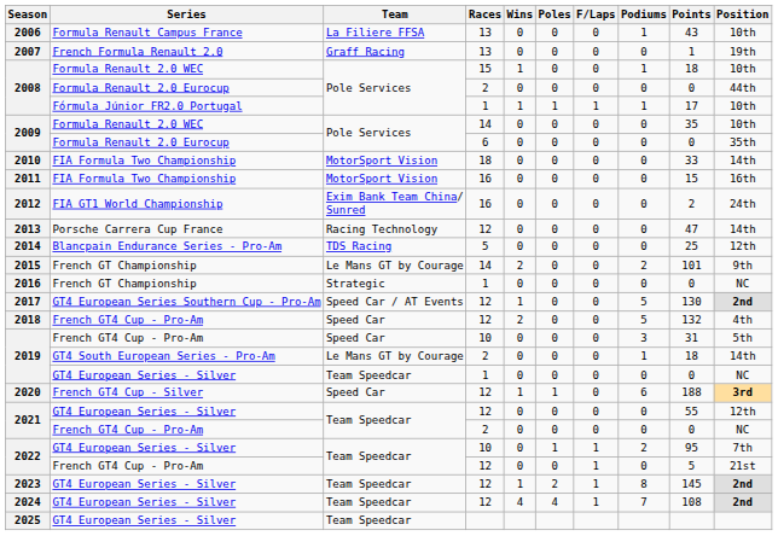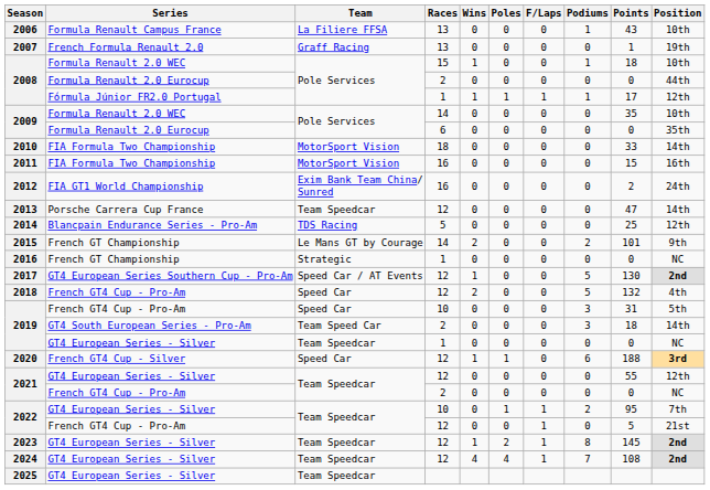 <table class="wikitable" style="font-size: 90%; text-align:center">
 <tr>
 <th>Season</th>
 <th>Series</th>
 <th>Team</th>
 <th>Races</th>
 <th>Wins</th>
 <th>Poles</th>
 <th>F/Laps</th>
 <th>Podiums</th>
 <th>Points</th>
 <th>Position</th>
 </tr>
 <tr>
 <th>2006</th>
 <td align=left><a href='#'>Formula Renault Campus France</a></td>
 <td align=left><a href='#'>La Filiere FFSA</a></td>
 <td>13</td>
 <td>0</td>
 <td>0</td>
 <td>0</td>
 <td>1</td>
 <td>43</td>
 <td>10th</td>
 </tr>
 <tr>
 <th>2007</th>
 <td align=left><a href='#'>French Formula Renault 2.0</a></td>
 <td align=left><a href='#'>Graff Racing</a></td>
 <td>13</td>
 <td>0</td>
 <td>0</td>
 <td>0</td>
 <td>0</td>
 <td>1</td>
 <td>19th</td>
 </tr>
 <tr>
 <th rowspan=3>2008</th>
 <td align=left><a href='#'>Formula Renault 2.0 WEC</a></td>
 <td rowspan="3" align="left">Pole Services</td>
 <td>15</td>
 <td>1</td>
 <td>0</td>
 <td>0</td>
 <td>1</td>
 <td>18</td>
 <td>10th</td>
 </tr>
 <tr>
 <td align=left><a href='#'>Formula Renault 2.0 Eurocup</a></td>
 <td>2</td>
 <td>0</td>
 <td>0</td>
 <td>0</td>
 <td>0</td>
 <td>0</td>
 <td>44th</td>
 </tr>
 <tr>
 <td align=left><a href='#'>Fórmula Júnior FR2.0 Portugal</a></td>
 <td>1</td>
 <td>1</td>
 <td>1</td>
 <td>1</td>
 <td>1</td>
 <td>17</td>
-<td>10th</td>
+<td>12th</td>
 </tr>
 <tr>
 <th rowspan=2>2009</th>
 <td align=left><a href='#'>Formula Renault 2.0 WEC</a></td>
 <td rowspan="2" align="left">Pole Services</td>
 <td>14</td>
 <td>0</td>
 <td>0</td>
 <td>0</td>
 <td>0</td>
 <td>35</td>
 <td>10th</td>
 </tr>
 <tr>
 <td align=left><a href='#'>Formula Renault 2.0 Eurocup</a></td>
 <td>6</td>
 <td>0</td>
 <td>0</td>
 <td>0</td>
 <td>0</td>
 <td>0</td>
 <td>35th</td>
 </tr>
 <tr>
 <th>2010</th>
 <td align=left><a href='#'>FIA Formula Two Championship</a></td>
 <td align=left><a href='#'>MotorSport Vision</a></td>
 <td>18</td>
 <td>0</td>
 <td>0</td>
 <td>0</td>
 <td>0</td>
 <td>33</td>
 <td>14th</td>
 </tr>
 <tr>
 <th>2011</th>
 <td align=left><a href='#'>FIA Formula Two Championship</a></td>
 <td align=left><a href='#'>MotorSport Vision</a></td>
 <td>16</td>
 <td>0</td>
 <td>0</td>
 <td>0</td>
 <td>0</td>
 <td>15</td>
 <td>16th</td>
 </tr>
 <tr>
 <th>2012</th>
 <td align=left><a href='#'>FIA GT1 World Championship</a></td>
 <td align=left><a href='#'>Exim Bank Team China</a>/<br><a href='#'>Sunred</a></td>
 <td>16</td>
 <td>0</td>
 <td>0</td>
 <td>0</td>
 <td>0</td>
 <td>2</td>
 <td>24th</td>
 </tr>
 <tr>
 <th>2013</th>
 <td align=left>Porsche Carrera Cup France</td>
-<td align=left>Racing Technology</td>
+<td align=left>Team Speedcar</td>
 <td>12</td>
 <td>0</td>
 <td>0</td>
 <td>0</td>
 <td>0</td>
 <td>47</td>
 <td>14th</td>
 </tr>
 <tr>
 <th>2014</th>
 <td align=left><a href='#'>Blancpain Endurance Series - Pro-Am</a></td>
 <td align=left><a href='#'>TDS Racing</a></td>
 <td>5</td>
 <td>0</td>
 <td>0</td>
 <td>0</td>
 <td>0</td>
 <td>25</td>
 <td>12th</td>
 </tr>
 <tr>
 <th>2015</th>
 <td align=left>French GT Championship</td>
 <td align=left>Le Mans GT by Courage</td>
 <td>14</td>
 <td>2</td>
 <td>0</td>
 <td>0</td>
 <td>2</td>
 <td>101</td>
 <td>9th</td>
 </tr>
 <tr>
 <th>2016</th>
 <td align=left>French GT Championship</td>
 <td align=left>Strategic</td>
 <td>1</td>
 <td>0</td>
 <td>0</td>
 <td>0</td>
 <td>0</td>
 <td>0</td>
 <td>NC</td>
 </tr>
 <tr>
 <th>2017</th>
 <td align=left><a href='#'>GT4 European Series Southern Cup - Pro-Am</a></td>
 <td align=left>Speed Car / AT Events</td>
 <td>12</td>
 <td>1</td>
 <td>0</td>
 <td>0</td>
 <td>5</td>
 <td>130</td>
 <td style="background:#DFDFDF;"><strong>2nd</strong></td>
 </tr>
 <tr>
 <th>2018</th>
 <td align=left><a href='#'>French GT4 Cup - Pro-Am</a></td>
 <td align=left>Speed Car</td>
 <td>12</td>
 <td>2</td>
 <td>0</td>
 <td>0</td>
 <td>5</td>
 <td>132</td>
 <td>4th</td>
 </tr>
 <tr>
 <th rowspan="3">2019</th>
 <td align=left>French GT4 Cup - Pro-Am</td>
 <td align=left>Speed Car</td>
 <td>10</td>
 <td>0</td>
 <td>0</td>
 <td>0</td>
 <td>3</td>
 <td>31</td>
 <td>5th</td>
 </tr>
 <tr>
 <td align=left><a href='#'>GT4 South European Series - Pro-Am</a></td>
-<td align=left>Le Mans GT by Courage</td>
+<td align=left>Team Speed Car</td>
 <td>2</td>
 <td>0</td>
 <td>0</td>
 <td>0</td>
-<td>1</td>
+<td>3</td>
 <td>18</td>
 <td>14th</td>
 </tr>
 <tr>
 <td align=left><a href='#'>GT4 European Series - Silver</a></td>
 <td align=left>Team Speedcar</td>
 <td>1</td>
 <td>0</td>
 <td>0</td>
 <td>0</td>
 <td>0</td>
 <td>0</td>
 <td>NC</td>
 </tr>
 <tr>
 <th>2020</th>
 <td align=left><a href='#'>French GT4 Cup - Silver</a></td>
 <td align=left>Speed Car</td>
 <td>12</td>
 <td>1</td>
 <td>1</td>
 <td>0</td>
 <td>6</td>
 <td>188</td>
 <td style="background:#FFDF9F;"><strong>3rd</strong></td>
 </tr>
 <tr>
 <th rowspan="2">2021</th>
 <td align=left><a href='#'>GT4 European Series - Silver</a></td>
 <td rowspan="2" align="left">Team Speedcar</td>
 <td>12</td>
 <td>0</td>
 <td>0</td>
 <td>0</td>
 <td>0</td>
 <td>55</td>
 <td>12th</td>
 </tr>
 <tr>
 <td align=left><a href='#'>French GT4 Cup - Pro-Am</a></td>
 <td>2</td>
 <td>0</td>
 <td>0</td>
 <td>0</td>
 <td>0</td>
 <td>0</td>
 <td>NC</td>
 </tr>
 <tr>
 <th rowspan="2">2022</th>
 <td align=left><a href='#'>GT4 European Series - Silver</a></td>
 <td rowspan="2" align="left">Team Speedcar</td>
 <td>10</td>
 <td>0</td>
 <td>1</td>
 <td>1</td>
 <td>2</td>
 <td>95</td>
 <td>7th</td>
 </tr>
 <tr>
 <td align=left>French GT4 Cup - Pro-Am</td>
 <td>12</td>
 <td>0</td>
 <td>0</td>
 <td>1</td>
 <td>0</td>
 <td>5</td>
 <td>21st</td>
 </tr>
 <tr>
 <th>2023</th>
 <td align=left><a href='#'>GT4 European Series - Silver</a></td>
 <td align=left>Team Speedcar</td>
 <td>12</td>
 <td>1</td>
 <td>2</td>
 <td>1</td>
 <td>8</td>
 <td>145</td>
 <td style="background:#DFDFDF;"><strong>2nd</strong></td>
 </tr>
 <tr>
 <th>2024</th>
 <td align=left><a href='#'>GT4 European Series - Silver</a></td>
 <td align=left>Team Speedcar</td>
 <td>12</td>
 <td>4</td>
 <td>4</td>
 <td>1</td>
 <td>7</td>
 <td>108</td>
 <td style="background:#DFDFDF;"><strong>2nd</strong></td>
 </tr>
 <tr>
 <th>2025</th>
 <td align=left><a href='#'>GT4 European Series - Silver</a></td>
 <td align=left>Team Speedcar</td>
 <td></td>
 <td></td>
 <td></td>
 <td></td>
 <td></td>
 <td></td>
 <td></td>
 </tr>
 </table>
